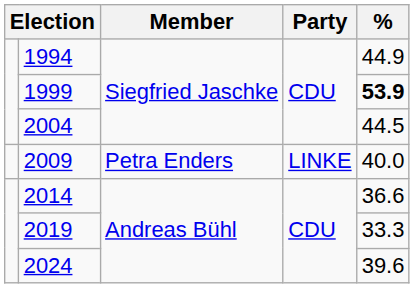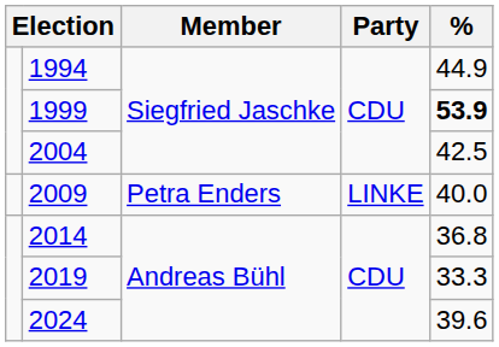 <table class=wikitable>
 <tr>
 <th colspan=2>Election</th>
 <th>Member</th>
 <th>Party</th>
 <th>%</th>
 </tr>
 <tr>
 <td rowspan=3 bgcolor=></td>
 <td><a href='#'>1994</a></td>
 <td rowspan=3><a href='#'>Siegfried Jaschke</a></td>
 <td rowspan=3><a href='#'>CDU</a></td>
 <td align=right>44.9</td>
 </tr>
 <tr>
 <td><a href='#'>1999</a></td>
 <td align=right><strong>53.9</strong></td>
 </tr>
 <tr>
 <td><a href='#'>2004</a></td>
-<td align=right>44.5</td>
+<td align=right>42.5</td>
 </tr>
 <tr>
 <td bgcolor=></td>
 <td><a href='#'>2009</a></td>
 <td><a href='#'>Petra Enders</a></td>
 <td><a href='#'>LINKE</a></td>
 <td align=right>40.0</td>
 </tr>
 <tr>
 <td rowspan=3 bgcolor=></td>
 <td><a href='#'>2014</a></td>
 <td rowspan=3><a href='#'>Andreas Bühl</a></td>
 <td rowspan=3><a href='#'>CDU</a></td>
-<td align=right>36.6</td>
+<td align=right>36.8</td>
 </tr>
 <tr>
 <td><a href='#'>2019</a></td>
 <td align=right>33.3</td>
 </tr>
 <tr>
 <td><a href='#'>2024</a></td>
 <td align=right>39.6</td>
 </tr>
 </table>
